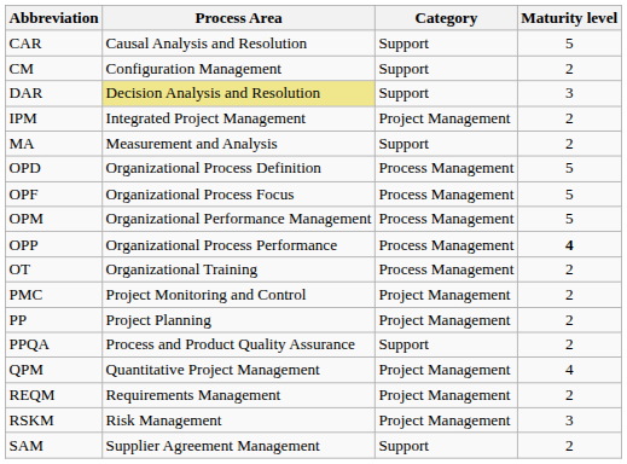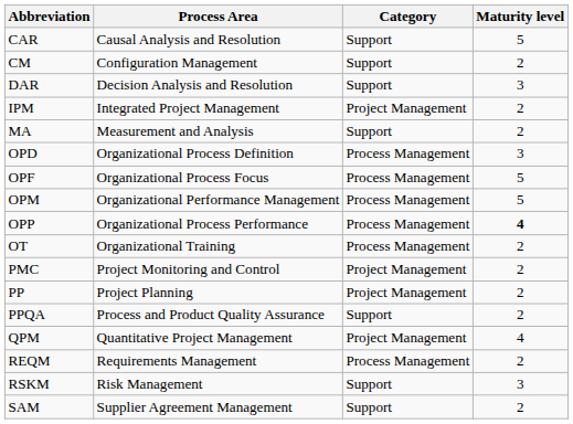 <table class="wikitable sortable">
 <tr>
 <th>Abbreviation</th>
 <th>Process Area</th>
 <th>Category</th>
 <th>Maturity level</th>
 </tr>
 <tr>
 <td>CAR</td>
 <td>Causal Analysis and Resolution</td>
 <td>Support</td>
 <td style="text-align:center;">5</td>
 </tr>
 <tr>
 <td>CM</td>
 <td>Configuration Management</td>
 <td>Support</td>
 <td style="text-align:center;">2</td>
 </tr>
 <tr>
 <td>DAR</td>
-<td style="background: khaki;">Decision Analysis and Resolution</td>
+<td>Decision Analysis and Resolution</td>
 <td>Support</td>
 <td style="text-align:center;">3</td>
 </tr>
 <tr>
 <td>IPM</td>
 <td>Integrated Project Management</td>
 <td>Project Management</td>
 <td style="text-align:center;">2</td>
 </tr>
 <tr>
 <td>MA</td>
 <td>Measurement and Analysis</td>
 <td>Support</td>
 <td style="text-align:center;">2</td>
 </tr>
 <tr>
 <td>OPD</td>
 <td>Organizational Process Definition</td>
 <td>Process Management</td>
-<td style="text-align:center;">5</td>
+<td style="text-align:center;">3</td>
 </tr>
 <tr>
 <td>OPF</td>
 <td>Organizational Process Focus</td>
 <td>Process Management</td>
 <td style="text-align:center;">5</td>
 </tr>
 <tr>
 <td>OPM</td>
 <td>Organizational Performance Management</td>
 <td>Process Management</td>
 <td style="text-align:center;">5</td>
 </tr>
 <tr>
 <td>OPP</td>
 <td>Organizational Process Performance</td>
 <td>Process Management</td>
 <td style="text-align:center;"><strong>4</strong></td>
 </tr>
 <tr>
 <td>OT</td>
 <td>Organizational Training</td>
 <td>Process Management</td>
 <td style="text-align:center;">2</td>
 </tr>
 <tr>
 <td>PMC</td>
 <td>Project Monitoring and Control</td>
 <td>Project Management</td>
 <td style="text-align:center;">2</td>
 </tr>
 <tr>
 <td>PP</td>
 <td>Project Planning</td>
 <td>Project Management</td>
 <td style="text-align:center;">2</td>
 </tr>
 <tr>
 <td>PPQA</td>
 <td>Process and Product Quality Assurance</td>
 <td>Support</td>
 <td style="text-align:center;">2</td>
 </tr>
 <tr>
 <td>QPM</td>
 <td>Quantitative Project Management</td>
 <td>Project Management</td>
 <td style="text-align:center;">4</td>
 </tr>
 <tr>
 <td>REQM</td>
 <td>Requirements Management</td>
-<td>Project Management</td>
+<td>Process Management</td>
 <td style="text-align:center;">2</td>
 </tr>
 <tr>
 <td>RSKM</td>
 <td>Risk Management</td>
-<td>Project Management</td>
+<td>Support</td>
 <td style="text-align:center;">3</td>
 </tr>
 <tr>
 <td>SAM</td>
 <td>Supplier Agreement Management</td>
 <td>Support</td>
 <td style="text-align:center;">2</td>
 </tr>
 </table>
